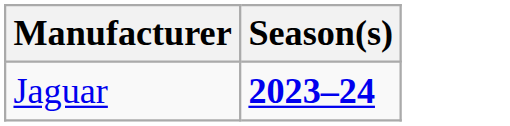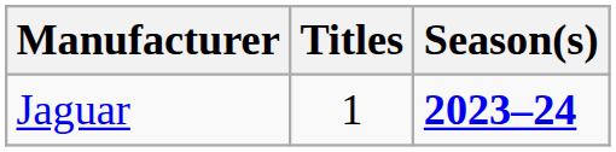 <table class="wikitable sortable">
 <tr>
 <th scope=col>Manufacturer</th>
+<th scope=col>Titles</th>
 <th scope=col>Season(s)</th>
 </tr>
 <tr>
 <td> <a href='#'>Jaguar</a></td>
+<td align=center>1</td>
 <td><strong><a href='#'>2023–24</a></strong></td>
 </tr>
 </table>
